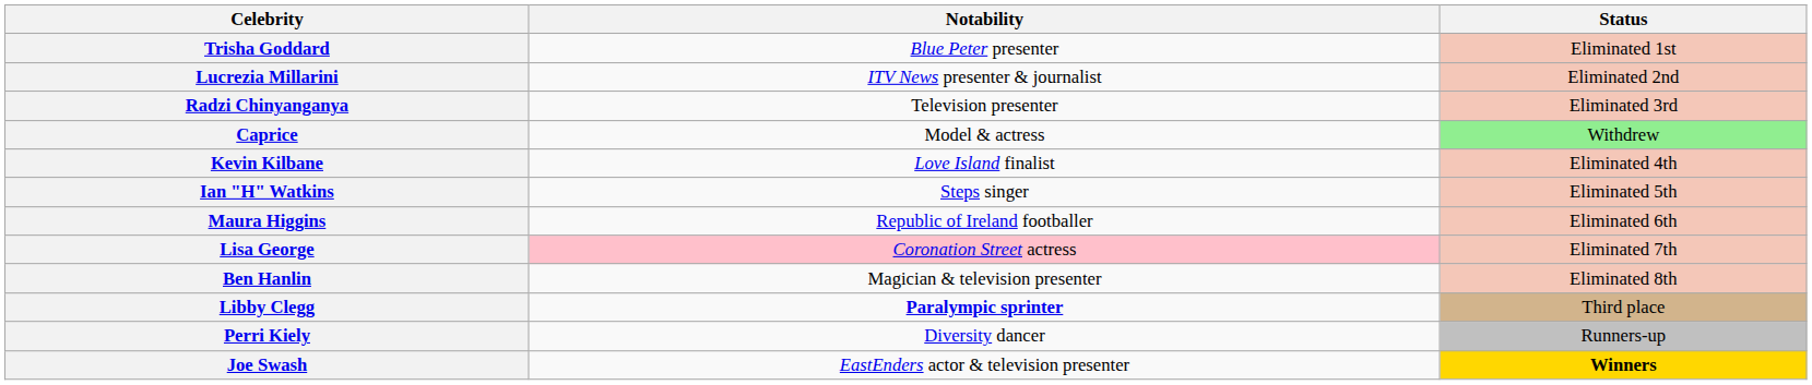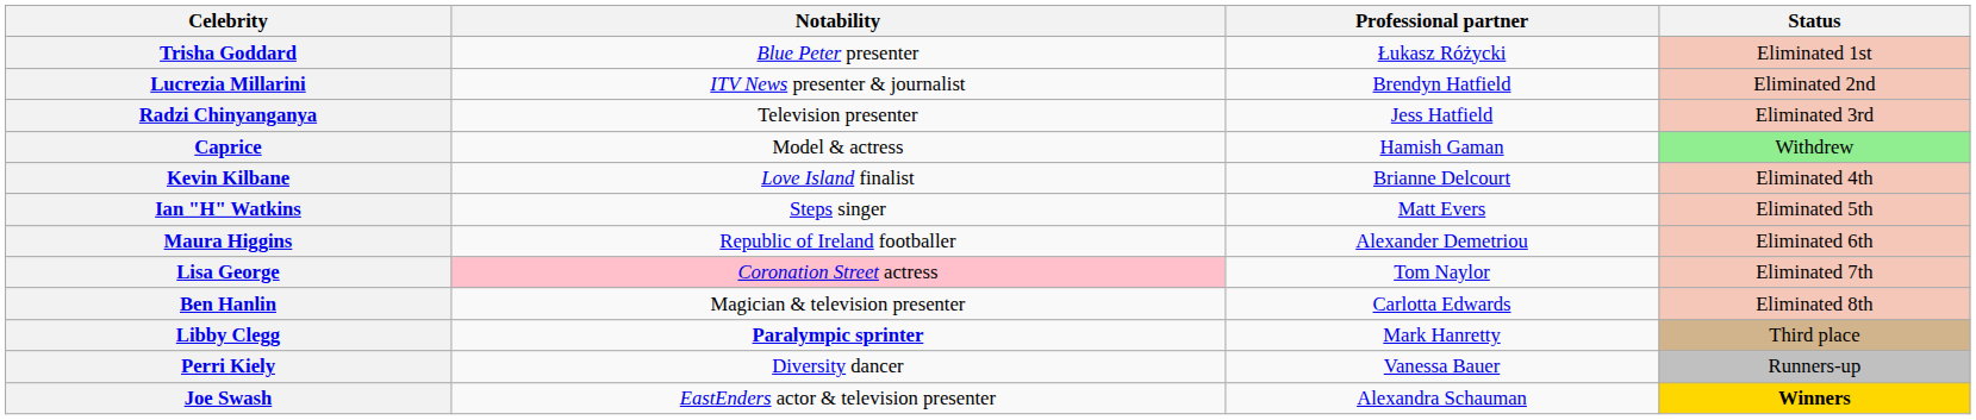 <table class="wikitable sortable" style="text-align:center; width:80%">
 <tr>
 <th scope="col">Celebrity</th>
 <th scope="col" class="unsortable">Notability</th>
+<th scope="col">Professional partner</th>
 <th scope="col">Status</th>
 </tr>
 <tr>
 <th scope="row"><a href='#'>Trisha Goddard</a></th>
 <td><em><a href='#'>Blue Peter</a></em> presenter</td>
+<td><a href='#'>Łukasz Różycki</a></td>
 <td bgcolor="f4c7b8">Eliminated 1st</td>
 </tr>
 <tr>
 <th scope="row"><a href='#'>Lucrezia Millarini</a></th>
 <td><em><a href='#'>ITV News</a></em> presenter & journalist</td>
+<td><a href='#'>Brendyn Hatfield</a></td>
 <td bgcolor="f4c7b8">Eliminated 2nd</td>
 </tr>
 <tr>
 <th scope="row"><a href='#'>Radzi Chinyanganya</a></th>
 <td>Television presenter</td>
+<td><a href='#'>Jess Hatfield</a></td>
 <td bgcolor="f4c7b8">Eliminated 3rd</td>
 </tr>
 <tr>
 <th scope="row"><a href='#'>Caprice</a></th>
 <td>Model & actress</td>
+<td><a href='#'>Hamish Gaman</a><br><em></em></td>
 <td bgcolor="lightgreen">Withdrew</td>
 </tr>
 <tr>
 <th scope="row"><a href='#'>Kevin Kilbane</a></th>
 <td><em><a href='#'>Love Island</a></em> finalist</td>
+<td><a href='#'>Brianne Delcourt</a></td>
 <td bgcolor="f4c7b8">Eliminated 4th</td>
 </tr>
 <tr>
 <th scope="row"><a href='#'>Ian "H" Watkins</a></th>
 <td><a href='#'>Steps</a> singer</td>
+<td><a href='#'>Matt Evers</a></td>
 <td bgcolor="f4c7b8">Eliminated 5th</td>
 </tr>
 <tr>
 <th scope="row"><a href='#'>Maura Higgins</a></th>
 <td><a href='#'>Republic of Ireland</a> footballer</td>
+<td><a href='#'>Alexander Demetriou</a></td>
 <td bgcolor="f4c7b8">Eliminated 6th</td>
 </tr>
 <tr>
 <th scope="row"><a href='#'>Lisa George</a></th>
 <td style="background: pink;"><em><a href='#'>Coronation Street</a></em> actress</td>
+<td><a href='#'>Tom Naylor</a></td>
 <td bgcolor="f4c7b8">Eliminated 7th</td>
 </tr>
 <tr>
 <th scope="row"><a href='#'>Ben Hanlin</a></th>
 <td>Magician & television presenter</td>
+<td><a href='#'>Carlotta Edwards</a></td>
 <td bgcolor="f4c7b8">Eliminated 8th</td>
 </tr>
 <tr>
 <th scope="row"><a href='#'>Libby Clegg</a></th>
 <td><strong><a href='#'>Paralympic sprinter</a></strong></td>
+<td><a href='#'>Mark Hanretty</a></td>
 <td bgcolor="tan">Third place</td>
 </tr>
 <tr>
 <th scope="row"><a href='#'>Perri Kiely</a></th>
 <td><a href='#'>Diversity</a> dancer</td>
+<td><a href='#'>Vanessa Bauer</a></td>
 <td bgcolor="silver">Runners-up</td>
 </tr>
 <tr>
 <th scope="row"><a href='#'>Joe Swash</a></th>
 <td><em><a href='#'>EastEnders</a></em> actor & television presenter</td>
+<td><a href='#'>Alexandra Schauman</a><br><em></em></td>
 <td bgcolor="gold"><strong>Winners</strong></td>
 </tr>
 </table>
